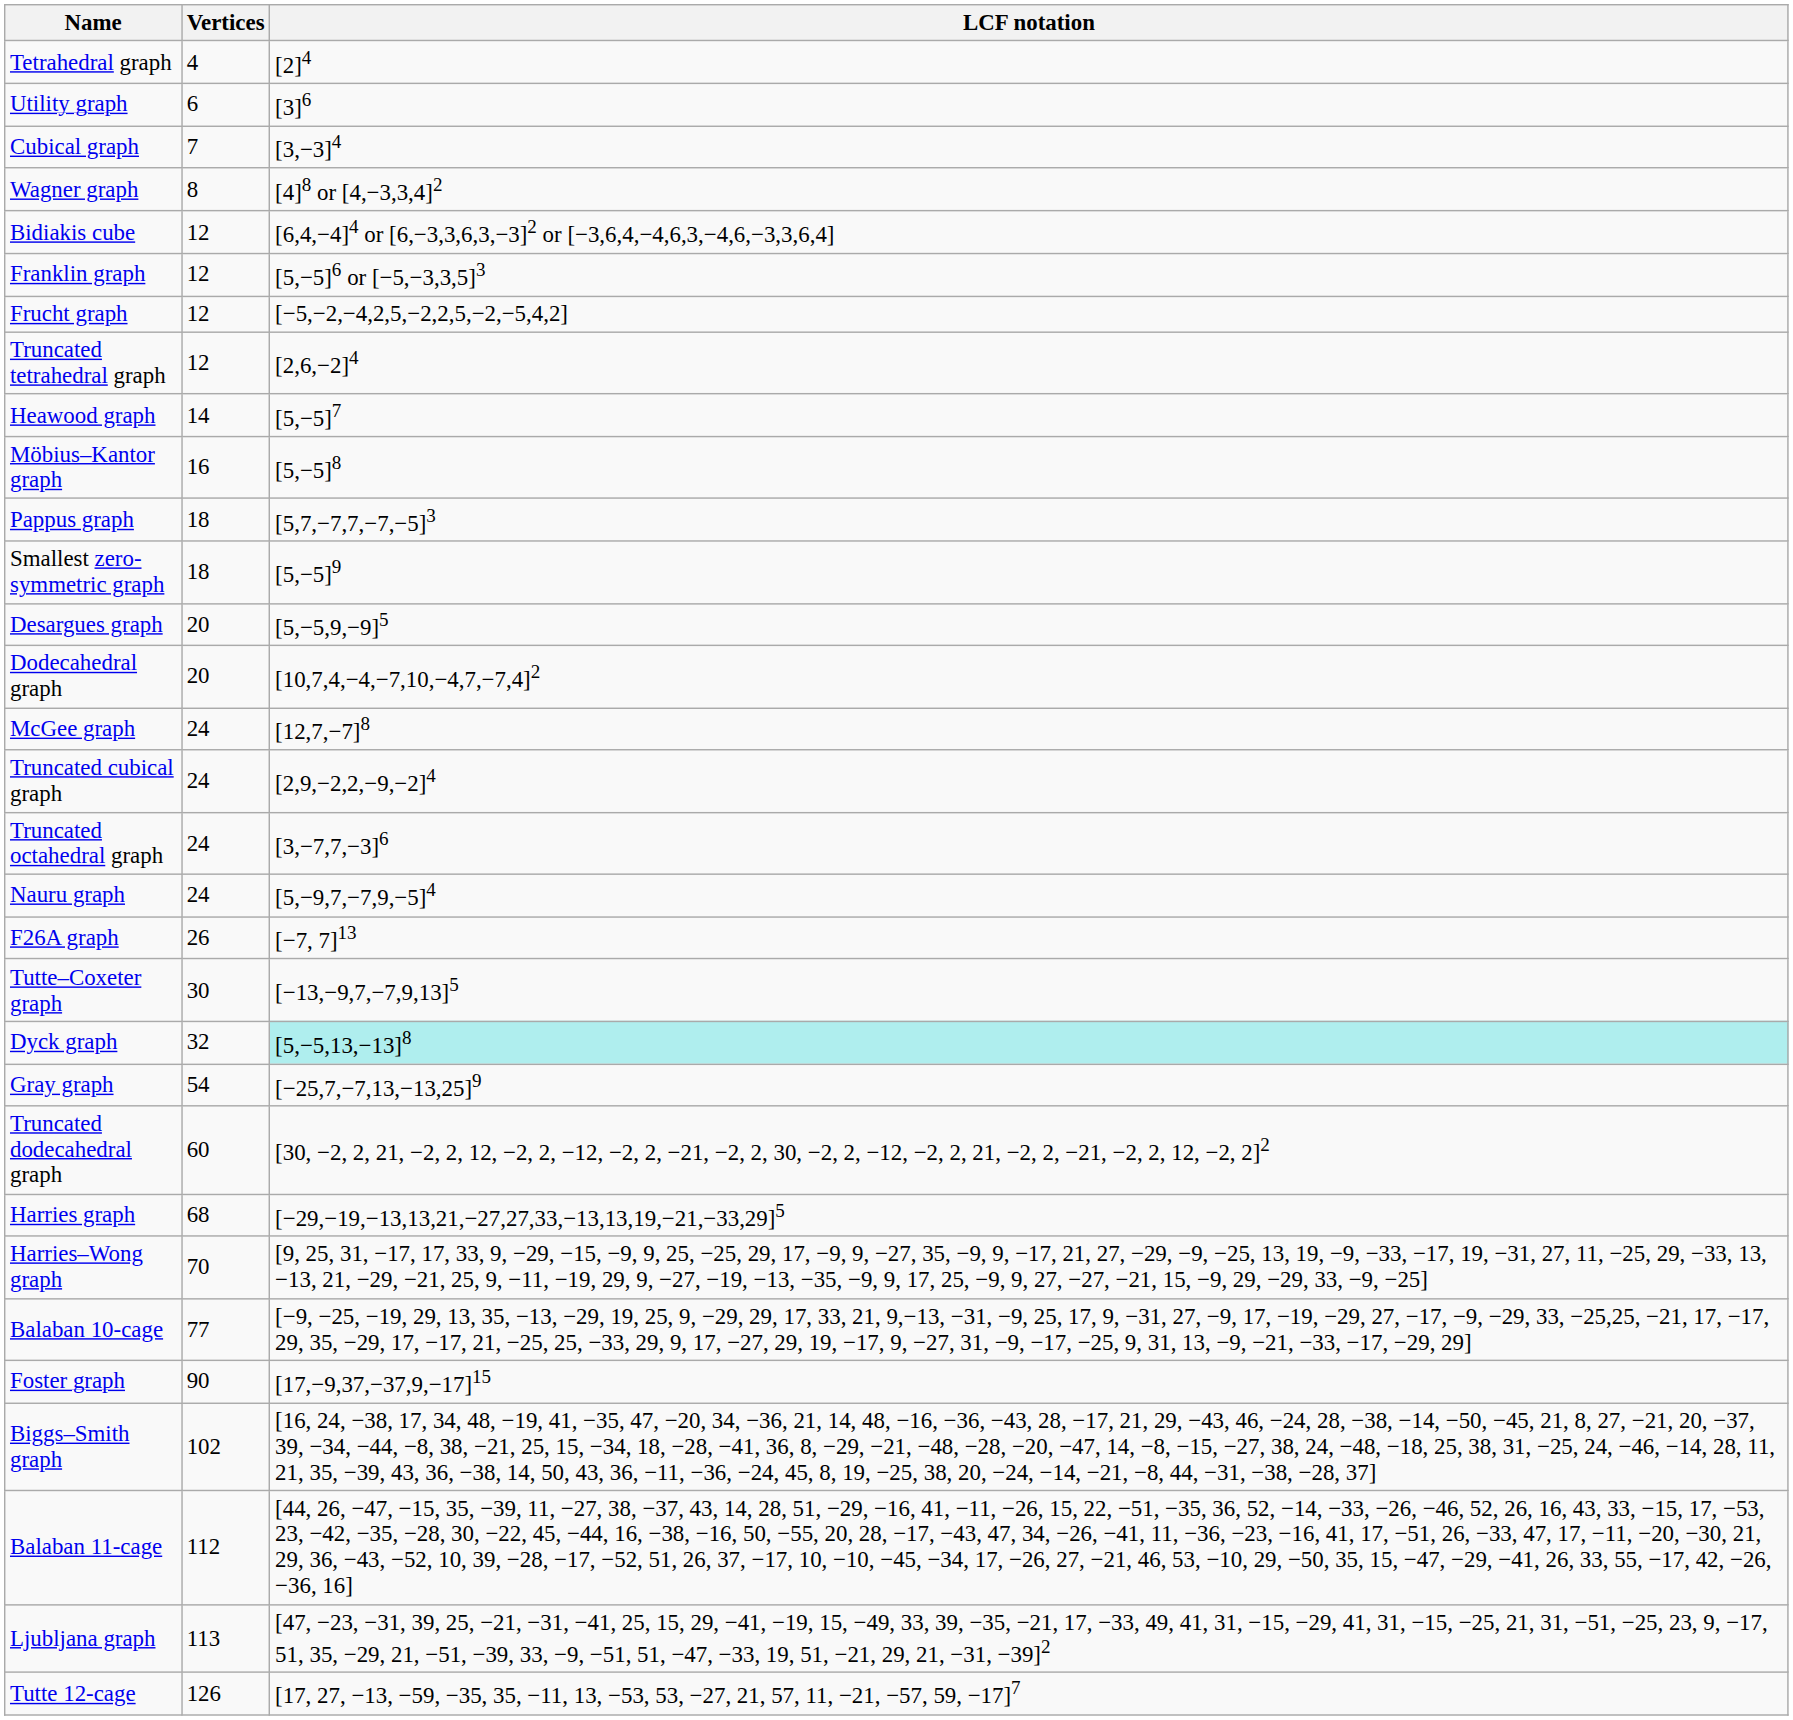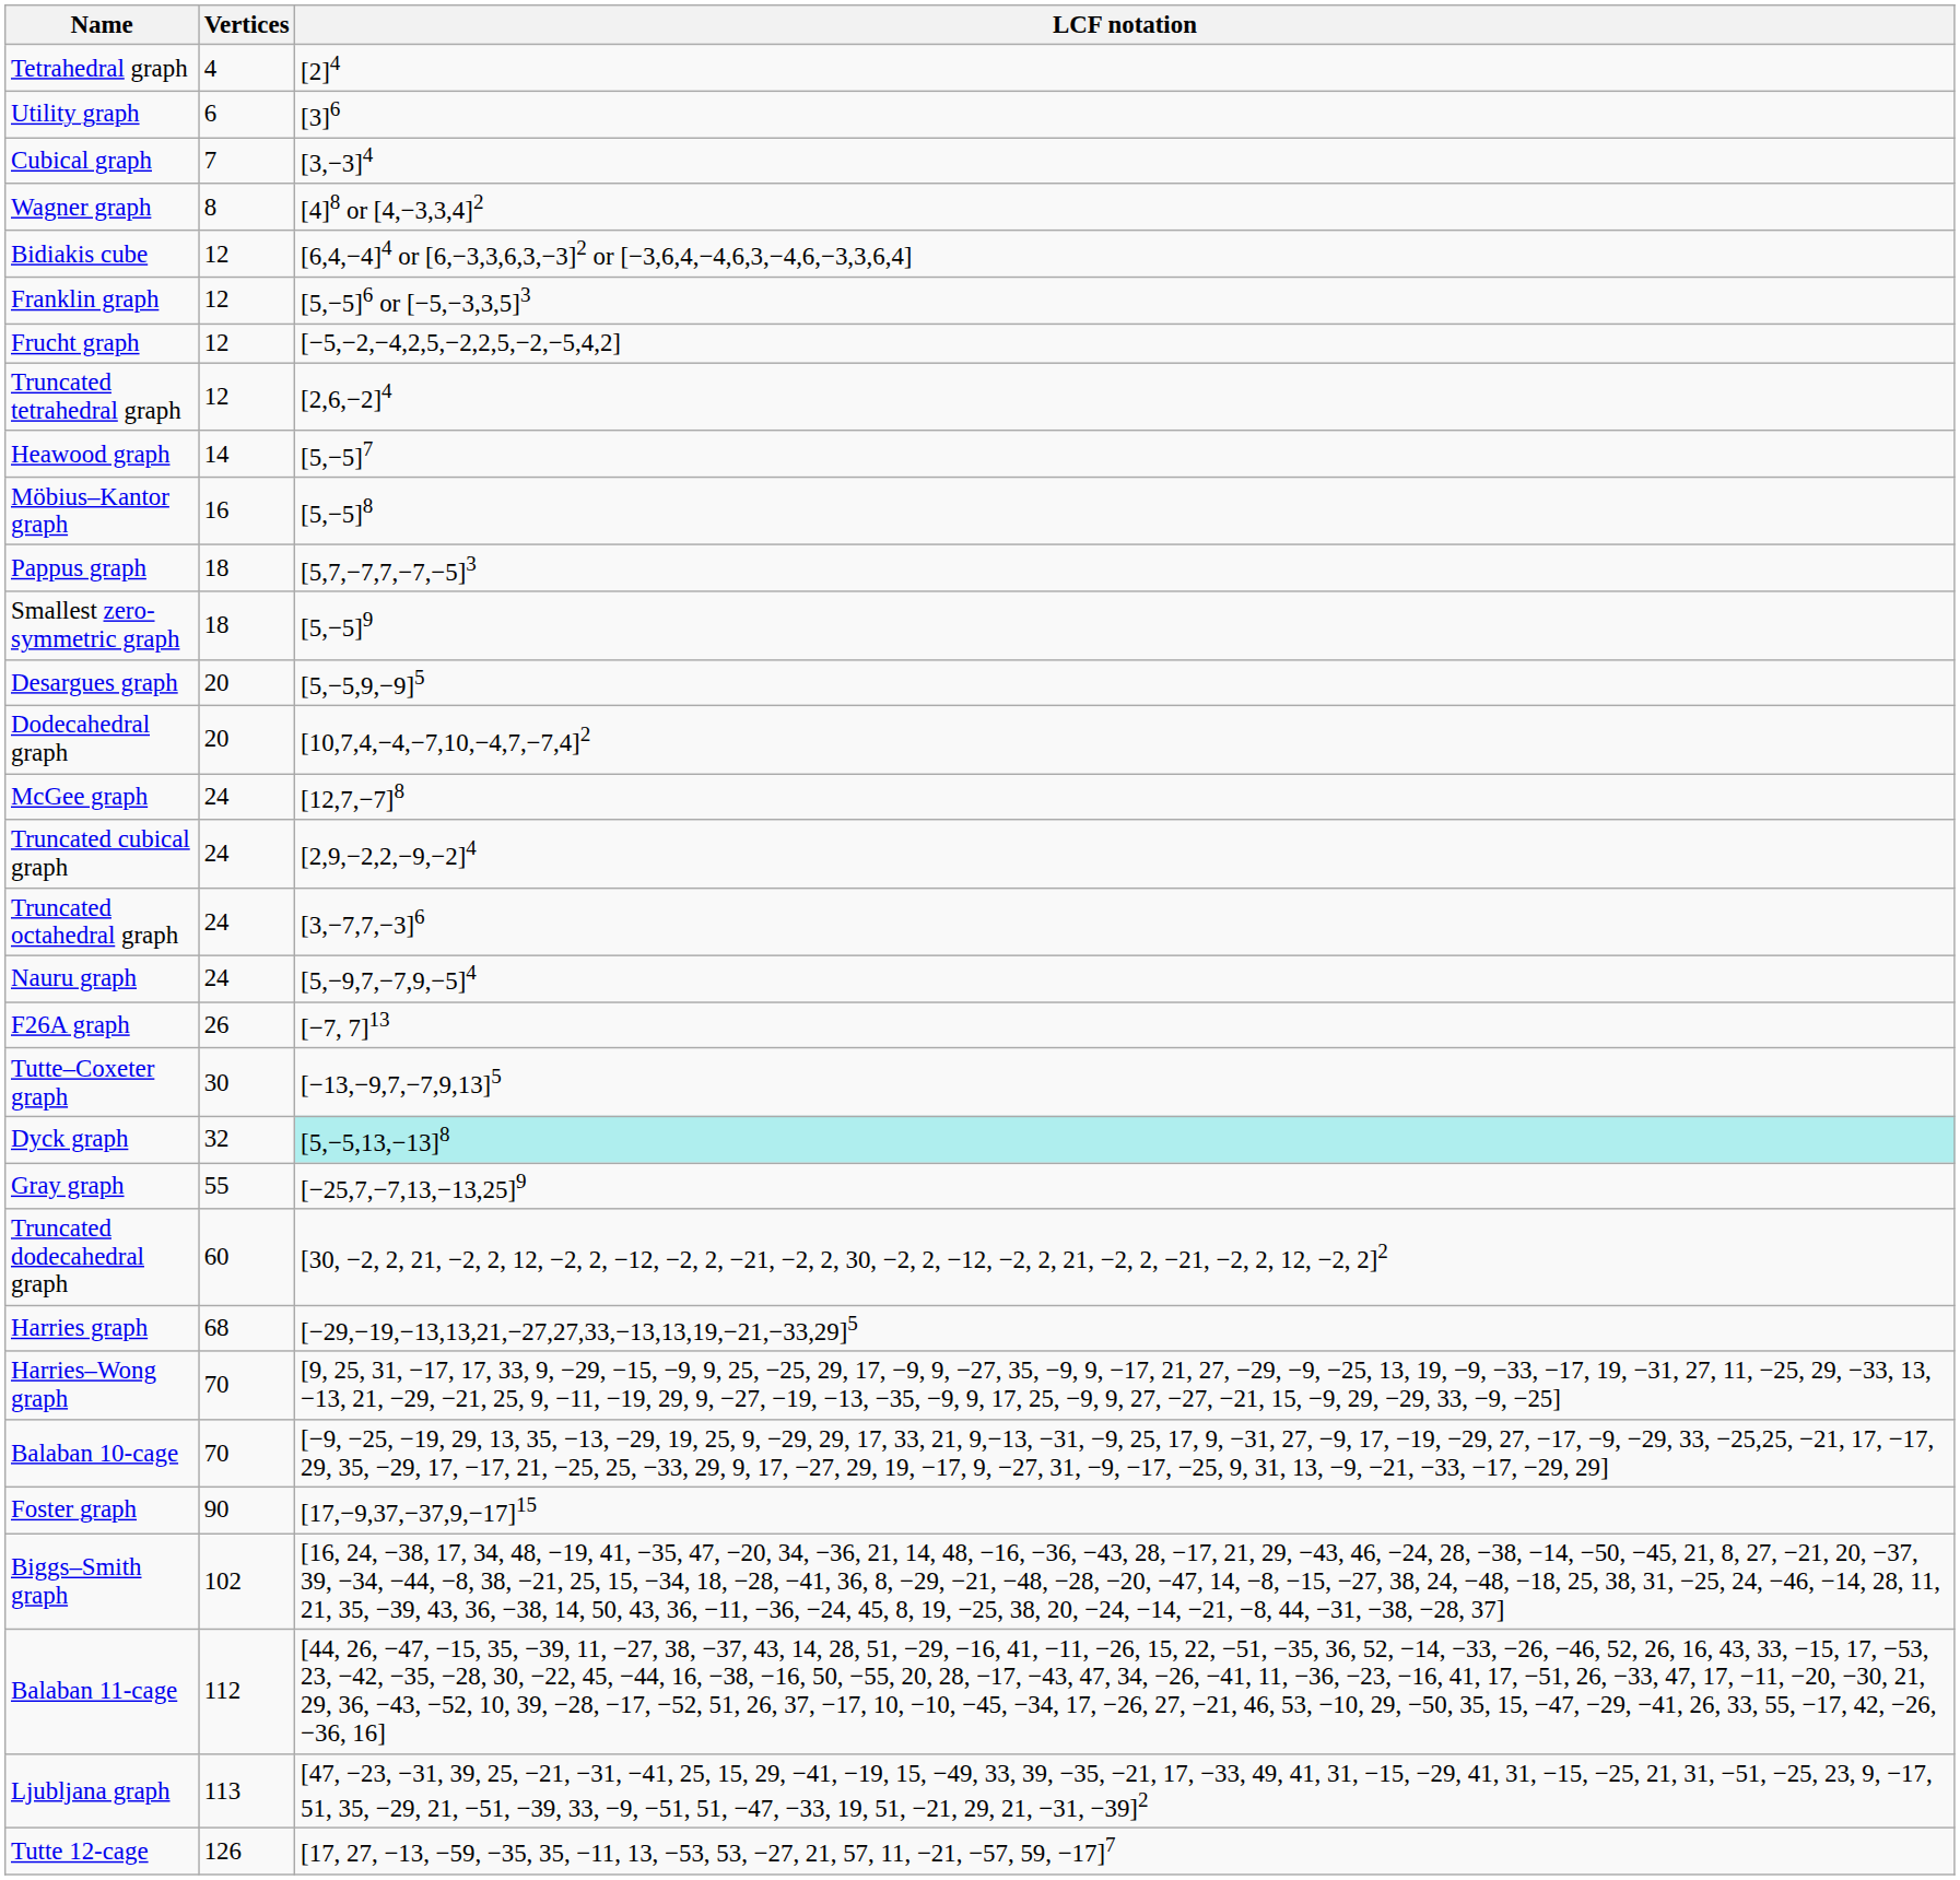 <table class="wikitable">
 <tr>
 <th>Name</th>
 <th>Vertices</th>
 <th>LCF notation</th>
 </tr>
 <tr>
 <td><a href='#'>Tetrahedral</a> graph</td>
 <td>4</td>
 <td>[2]<sup>4</sup></td>
 </tr>
 <tr>
 <td><a href='#'>Utility graph</a></td>
 <td>6</td>
 <td>[3]<sup>6</sup></td>
 </tr>
 <tr>
 <td><a href='#'>Cubical graph</a></td>
 <td>7</td>
 <td>[3,−3]<sup>4</sup></td>
 </tr>
 <tr>
 <td><a href='#'>Wagner graph</a></td>
 <td>8</td>
 <td>[4]<sup>8</sup> or [4,−3,3,4]<sup>2</sup></td>
 </tr>
 <tr>
 <td><a href='#'>Bidiakis cube</a></td>
 <td>12</td>
 <td>[6,4,−4]<sup>4</sup> or [6,−3,3,6,3,−3]<sup>2</sup> or [−3,6,4,−4,6,3,−4,6,−3,3,6,4]</td>
 </tr>
 <tr>
 <td><a href='#'>Franklin graph</a></td>
 <td>12</td>
 <td>[5,−5]<sup>6</sup> or [−5,−3,3,5]<sup>3</sup></td>
 </tr>
 <tr>
 <td><a href='#'>Frucht graph</a></td>
 <td>12</td>
 <td>[−5,−2,−4,2,5,−2,2,5,−2,−5,4,2]</td>
 </tr>
 <tr>
 <td><a href='#'>Truncated tetrahedral</a> graph</td>
 <td>12</td>
 <td>[2,6,−2]<sup>4</sup></td>
 </tr>
 <tr>
 <td><a href='#'>Heawood graph</a></td>
 <td>14</td>
 <td>[5,−5]<sup>7</sup></td>
 </tr>
 <tr>
 <td><a href='#'>Möbius–Kantor graph</a></td>
 <td>16</td>
 <td>[5,−5]<sup>8</sup></td>
 </tr>
 <tr>
 <td><a href='#'>Pappus graph</a></td>
 <td>18</td>
 <td>[5,7,−7,7,−7,−5]<sup>3</sup></td>
 </tr>
 <tr>
 <td>Smallest <a href='#'>zero-symmetric graph</a></td>
 <td>18</td>
 <td>[5,−5]<sup>9</sup></td>
 </tr>
 <tr>
 <td><a href='#'>Desargues graph</a></td>
 <td>20</td>
 <td>[5,−5,9,−9]<sup>5</sup></td>
 </tr>
 <tr>
 <td><a href='#'>Dodecahedral</a> graph</td>
 <td>20</td>
 <td>[10,7,4,−4,−7,10,−4,7,−7,4]<sup>2</sup></td>
 </tr>
 <tr>
 <td><a href='#'>McGee graph</a></td>
 <td>24</td>
 <td>[12,7,−7]<sup>8</sup></td>
 </tr>
 <tr>
 <td><a href='#'>Truncated cubical</a> graph</td>
 <td>24</td>
 <td>[2,9,−2,2,−9,−2]<sup>4</sup></td>
 </tr>
 <tr>
 <td><a href='#'>Truncated octahedral</a> graph</td>
 <td>24</td>
 <td>[3,−7,7,−3]<sup>6</sup></td>
 </tr>
 <tr>
 <td><a href='#'>Nauru graph</a></td>
 <td>24</td>
 <td>[5,−9,7,−7,9,−5]<sup>4</sup></td>
 </tr>
 <tr>
 <td><a href='#'>F26A graph</a></td>
 <td>26</td>
 <td>[−7, 7]<sup>13</sup></td>
 </tr>
 <tr>
 <td><a href='#'>Tutte–Coxeter graph</a></td>
 <td>30</td>
 <td>[−13,−9,7,−7,9,13]<sup>5</sup></td>
 </tr>
 <tr>
 <td><a href='#'>Dyck graph</a></td>
 <td>32</td>
 <td style="background: paleturquoise;">[5,−5,13,−13]<sup>8</sup></td>
 </tr>
 <tr>
 <td><a href='#'>Gray graph</a></td>
-<td>54</td>
+<td>55</td>
 <td>[−25,7,−7,13,−13,25]<sup>9</sup></td>
 </tr>
 <tr>
 <td><a href='#'>Truncated dodecahedral</a> graph</td>
 <td>60</td>
 <td>[30, −2, 2, 21, −2, 2, 12, −2, 2, −12, −2, 2, −21, −2, 2, 30, −2, 2, −12, −2, 2, 21, −2, 2, −21, −2, 2, 12, −2, 2]<sup>2</sup></td>
 </tr>
 <tr>
 <td><a href='#'>Harries graph</a></td>
 <td>68</td>
 <td>[−29,−19,−13,13,21,−27,27,33,−13,13,19,−21,−33,29]<sup>5</sup></td>
 </tr>
 <tr>
 <td><a href='#'>Harries–Wong graph</a></td>
 <td>70</td>
 <td>[9, 25, 31, −17, 17, 33, 9, −29, −15, −9, 9, 25, −25, 29, 17, −9, 9, −27, 35, −9, 9, −17, 21, 27, −29, −9, −25, 13, 19, −9, −33, −17, 19, −31, 27, 11, −25, 29, −33, 13, −13, 21, −29, −21, 25, 9, −11, −19, 29, 9, −27, −19, −13, −35, −9, 9, 17, 25, −9, 9, 27, −27, −21, 15, −9, 29, −29, 33, −9, −25]</td>
 </tr>
 <tr>
 <td><a href='#'>Balaban 10-cage</a></td>
-<td>77</td>
+<td>70</td>
 <td>[−9, −25, −19, 29, 13, 35, −13, −29, 19, 25, 9, −29, 29, 17, 33, 21, 9,−13, −31, −9, 25, 17, 9, −31, 27, −9, 17, −19, −29, 27, −17, −9, −29, 33, −25,25, −21, 17, −17, 29, 35, −29, 17, −17, 21, −25, 25, −33, 29, 9, 17, −27, 29, 19, −17, 9, −27, 31, −9, −17, −25, 9, 31, 13, −9, −21, −33, −17, −29, 29]</td>
 </tr>
 <tr>
 <td><a href='#'>Foster graph</a></td>
 <td>90</td>
 <td>[17,−9,37,−37,9,−17]<sup>15</sup></td>
 </tr>
 <tr>
 <td><a href='#'>Biggs–Smith graph</a></td>
 <td>102</td>
 <td>[16, 24, −38, 17, 34, 48, −19, 41, −35, 47, −20, 34, −36, 21, 14, 48, −16, −36, −43, 28, −17, 21, 29, −43, 46, −24, 28, −38, −14, −50, −45, 21, 8, 27, −21, 20, −37, 39, −34, −44, −8, 38, −21, 25, 15, −34, 18, −28, −41, 36, 8, −29, −21, −48, −28, −20, −47, 14, −8, −15, −27, 38, 24, −48, −18, 25, 38, 31, −25, 24, −46, −14, 28, 11, 21, 35, −39, 43, 36, −38, 14, 50, 43, 36, −11, −36, −24, 45, 8, 19, −25, 38, 20, −24, −14, −21, −8, 44, −31, −38, −28, 37]</td>
 </tr>
 <tr>
 <td><a href='#'>Balaban 11-cage</a></td>
 <td>112</td>
 <td>[44, 26, −47, −15, 35, −39, 11, −27, 38, −37, 43, 14, 28, 51, −29, −16, 41, −11, −26, 15, 22, −51, −35, 36, 52, −14, −33, −26, −46, 52, 26, 16, 43, 33, −15, 17, −53, 23, −42, −35, −28, 30, −22, 45, −44, 16, −38, −16, 50, −55, 20, 28, −17, −43, 47, 34, −26, −41, 11, −36, −23, −16, 41, 17, −51, 26, −33, 47, 17, −11, −20, −30, 21, 29, 36, −43, −52, 10, 39, −28, −17, −52, 51, 26, 37, −17, 10, −10, −45, −34, 17, −26, 27, −21, 46, 53, −10, 29, −50, 35, 15, −47, −29, −41, 26, 33, 55, −17, 42, −26, −36, 16]</td>
 </tr>
 <tr>
 <td><a href='#'>Ljubljana graph</a></td>
 <td>113</td>
 <td>[47, −23, −31, 39, 25, −21, −31, −41, 25, 15, 29, −41, −19, 15, −49, 33, 39, −35, −21, 17, −33, 49, 41, 31, −15, −29, 41, 31, −15, −25, 21, 31, −51, −25, 23, 9, −17, 51, 35, −29, 21, −51, −39, 33, −9, −51, 51, −47, −33, 19, 51, −21, 29, 21, −31, −39]<sup>2</sup></td>
 </tr>
 <tr>
 <td><a href='#'>Tutte 12-cage</a></td>
 <td>126</td>
 <td>[17, 27, −13, −59, −35, 35, −11, 13, −53, 53, −27, 21, 57, 11, −21, −57, 59, −17]<sup>7</sup></td>
 </tr>
 </table>
